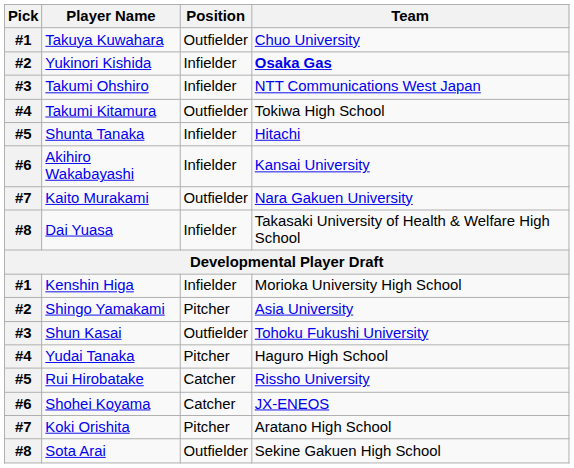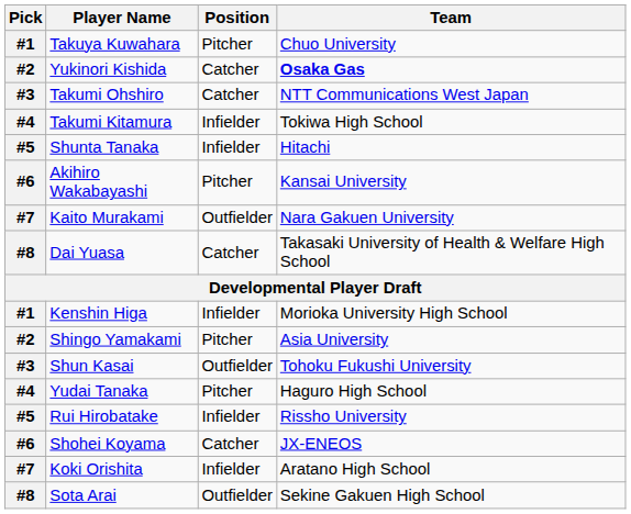 <table class="wikitable">
 <tr>
 <th>Pick</th>
 <th>Player Name</th>
 <th>Position</th>
 <th>Team</th>
 </tr>
 <tr>
 <th>#1</th>
 <td><a href='#'>Takuya Kuwahara</a></td>
-<td>Outfielder</td>
+<td>Pitcher</td>
 <td><a href='#'>Chuo University</a></td>
 </tr>
 <tr>
 <th>#2</th>
 <td><a href='#'>Yukinori Kishida</a></td>
-<td>Infielder</td>
+<td>Catcher</td>
 <td><strong><a href='#'>Osaka Gas</a></strong></td>
 </tr>
 <tr>
 <th>#3</th>
 <td><a href='#'>Takumi Ohshiro</a></td>
-<td>Infielder</td>
+<td>Catcher</td>
 <td><a href='#'>NTT Communications West Japan</a></td>
 </tr>
 <tr>
 <th>#4</th>
 <td><a href='#'>Takumi Kitamura</a></td>
-<td>Outfielder</td>
+<td>Infielder</td>
 <td>Tokiwa High School</td>
 </tr>
 <tr>
 <th>#5</th>
 <td><a href='#'>Shunta Tanaka</a></td>
 <td>Infielder</td>
 <td><a href='#'>Hitachi</a></td>
 </tr>
 <tr>
 <th>#6</th>
 <td><a href='#'>Akihiro Wakabayashi</a></td>
-<td>Infielder</td>
+<td>Pitcher</td>
 <td><a href='#'>Kansai University</a></td>
 </tr>
 <tr>
 <th>#7</th>
 <td><a href='#'>Kaito Murakami</a></td>
 <td>Outfielder</td>
 <td><a href='#'>Nara Gakuen University</a></td>
 </tr>
 <tr>
 <th>#8</th>
 <td><a href='#'>Dai Yuasa</a></td>
-<td>Infielder</td>
+<td>Catcher</td>
 <td>Takasaki University of Health & Welfare High School</td>
 </tr>
 <tr>
 <th colspan="5">Developmental Player Draft</th>
 </tr>
 <tr>
 <th>#1</th>
 <td><a href='#'>Kenshin Higa</a></td>
 <td>Infielder</td>
 <td>Morioka University High School</td>
 </tr>
 <tr>
 <th>#2</th>
 <td><a href='#'>Shingo Yamakami</a></td>
 <td>Pitcher</td>
 <td><a href='#'>Asia University</a></td>
 </tr>
 <tr>
 <th>#3</th>
 <td><a href='#'>Shun Kasai</a></td>
 <td>Outfielder</td>
 <td><a href='#'>Tohoku Fukushi University</a></td>
 </tr>
 <tr>
 <th>#4</th>
 <td><a href='#'>Yudai Tanaka</a></td>
 <td>Pitcher</td>
 <td>Haguro High School</td>
 </tr>
 <tr>
 <th>#5</th>
 <td><a href='#'>Rui Hirobatake</a></td>
-<td>Catcher</td>
+<td>Infielder</td>
 <td><a href='#'>Rissho University</a></td>
 </tr>
 <tr>
 <th>#6</th>
 <td><a href='#'>Shohei Koyama</a></td>
 <td>Catcher</td>
 <td><a href='#'>JX-ENEOS</a></td>
 </tr>
 <tr>
 <th>#7</th>
 <td><a href='#'>Koki Orishita</a></td>
-<td>Pitcher</td>
+<td>Infielder</td>
 <td>Aratano High School</td>
 </tr>
 <tr>
 <th>#8</th>
 <td><a href='#'>Sota Arai</a></td>
 <td>Outfielder</td>
 <td>Sekine Gakuen High School</td>
 </tr>
 </table>
